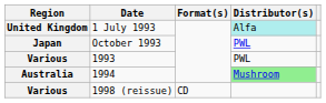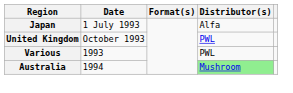 <table class="wikitable plainrowheaders">
 <tr>
 <th scope="col">Region</th>
 <th scope="col">Date</th>
 <th scope="col">Format(s)</th>
 <th scope="col">Distributor(s)</th>
 <th scope="col"></th>
 </tr>
 <tr>
-<th scope="row">United Kingdom</th>
+<th scope="row">Japan</th>
 <td>1 July 1993</td>
 <td rowspan="4"></td>
-<td style="background: paleturquoise;">Alfa</td>
+<td>Alfa</td>
 <td style="text-align:center;"></td>
 </tr>
 <tr>
-<th scope="row">Japan</th>
+<th scope="row">United Kingdom</th>
 <td>October 1993</td>
 <td><a href='#'>PWL</a></td>
 <td style="text-align:center;"></td>
 </tr>
 <tr>
 <th scope="row">Various</th>
 <td>1993</td>
 <td>PWL</td>
 <td style="text-align:center;"></td>
 </tr>
 <tr>
 <th scope="row">Australia</th>
 <td>1994</td>
 <td style="background: lightgreen;"><a href='#'>Mushroom</a></td>
 <td style="text-align:center;"></td>
 </tr>
-<tr>
-<th scope="row">Various</th>
-<td>1998 (reissue)</td>
-<td>CD</td>
-<td></td>
-<td style="text-align:center;"></td>
-</tr>
 </table>
